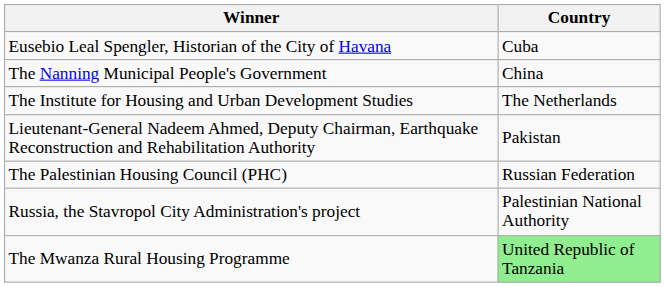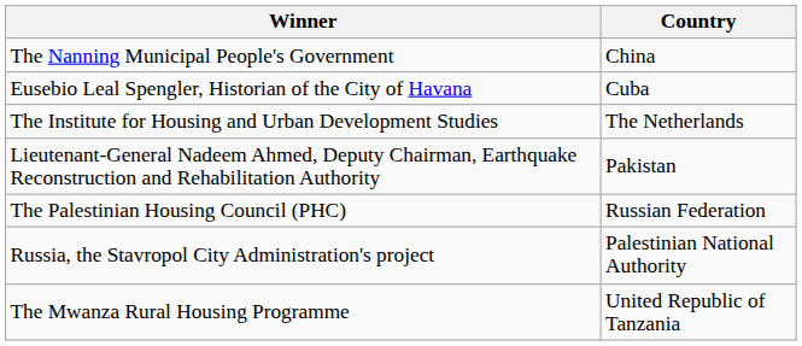 <table class="wikitable">
 <tr>
 <th>Winner</th>
 <th>Country</th>
 </tr>
 <tr>
+<td>The <a href='#'>Nanning</a> Municipal People's Government</td>
+<td>China</td>
+</tr>
+<tr>
 <td>Eusebio Leal Spengler, Historian of the City of <a href='#'>Havana</a></td>
 <td>Cuba</td>
-</tr>
-<tr>
-<td>The <a href='#'>Nanning</a> Municipal People's Government</td>
-<td>China</td>
 </tr>
 <tr>
 <td>The Institute for Housing and Urban Development Studies</td>
 <td>The Netherlands</td>
 </tr>
 <tr>
 <td>Lieutenant-General Nadeem Ahmed, Deputy Chairman, Earthquake Reconstruction and Rehabilitation Authority</td>
 <td>Pakistan</td>
 </tr>
 <tr>
 <td>The Palestinian Housing Council (PHC)</td>
 <td>Russian Federation</td>
 </tr>
 <tr>
 <td>Russia, the Stavropol City Administration's project</td>
 <td>Palestinian National Authority</td>
 </tr>
 <tr>
 <td>The Mwanza Rural Housing Programme</td>
-<td style="background: lightgreen;">United Republic of Tanzania</td>
+<td>United Republic of Tanzania</td>
 </tr>
 </table>
